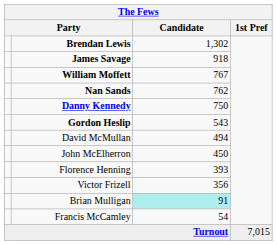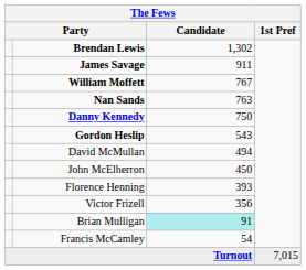 <table class="wikitable">
 <tr>
 <th colspan="4" align="center"><a href='#'>The Fews</a></th>
 </tr>
 <tr>
 <th colspan="2" align="center" width=200>Party</th>
 <th width=150>Candidate</th>
 <th width=60>1st Pref</th>
 </tr>
 <tr>
 <td></td>
 <td align="right"><strong>Brendan Lewis</strong></td>
 <td align="right">1,302</td>
 </tr>
 <tr>
 <td></td>
 <td align="right"><strong>James Savage</strong></td>
-<td align="right">918</td>
+<td align="right">911</td>
 </tr>
 <tr>
 <td></td>
 <td align="right"><strong>William Moffett</strong></td>
 <td align="right">767</td>
 </tr>
 <tr>
 <td></td>
 <td align="right"><strong>Nan Sands</strong></td>
-<td align="right">762</td>
+<td align="right">763</td>
 </tr>
 <tr>
 <td></td>
 <td align="right"><strong><a href='#'>Danny Kennedy</a></strong></td>
 <td align="right">750</td>
 </tr>
 <tr>
 <td></td>
 <td align="right"><strong>Gordon Heslip</strong></td>
 <td align="right">543</td>
 </tr>
 <tr>
 <td></td>
 <td align="right">David McMullan</td>
 <td align="right">494</td>
 </tr>
 <tr>
 <td></td>
 <td align="right">John McElherron</td>
 <td align="right">450</td>
 </tr>
 <tr>
 <td></td>
 <td align="right">Florence Henning</td>
 <td align="right">393</td>
 </tr>
 <tr>
 <td></td>
 <td align="right">Victor Frizell</td>
 <td align="right">356</td>
 </tr>
 <tr>
 <td></td>
 <td align="right">Brian Mulligan</td>
 <td align="right" style="background: paleturquoise;">91</td>
 </tr>
 <tr>
 <td></td>
 <td align="right">Francis McCamley</td>
 <td align="right">54</td>
 </tr>
 <tr bgcolor="EEEEEE">
 <td colspan=3 align="right"><strong><a href='#'>Turnout</a></strong></td>
 <td align="right">7,015</td>
 </tr>
 </table>
